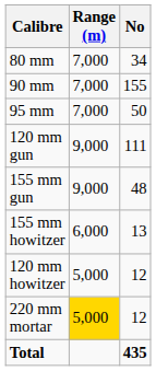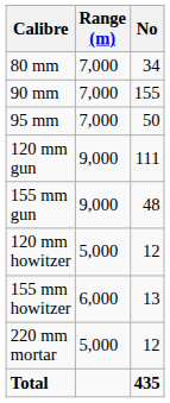 <table class="wikitable" align=right style="margin:0 0 1em 1em">
 <tr>
 <th>Calibre</th>
 <th>Range<br><a href='#'>(m)</a></th>
 <th>No</th>
 </tr>
 <tr>
 <td>80 mm</td>
 <td>7,000</td>
 <td align="right">34</td>
 </tr>
 <tr>
 <td>90 mm</td>
 <td>7,000</td>
 <td align="right">155</td>
 </tr>
 <tr>
 <td>95 mm</td>
 <td>7,000</td>
 <td align="right">50</td>
 </tr>
 <tr>
 <td>120 mm<br>gun</td>
 <td>9,000</td>
 <td align="right">111</td>
 </tr>
 <tr>
 <td>155 mm<br>gun</td>
 <td>9,000</td>
 <td align="right">48</td>
 </tr>
 <tr>
+<td>120 mm<br>howitzer</td>
+<td>5,000</td>
+<td align="right">12</td>
+</tr>
+<tr>
 <td>155 mm<br>howitzer</td>
 <td>6,000</td>
 <td align="right">13</td>
 </tr>
 <tr>
-<td>120 mm<br>howitzer</td>
+<td>220 mm<br>mortar</td>
 <td>5,000</td>
-<td align="right">12</td>
-</tr>
-<tr>
-<td>220 mm<br>mortar</td>
-<td style="background: gold;">5,000</td>
 <td align="right">12</td>
 </tr>
 <tr>
 <td><strong>Total</strong></td>
 <td></td>
 <td align="right"><strong>435</strong></td>
 </tr>
 </table>
